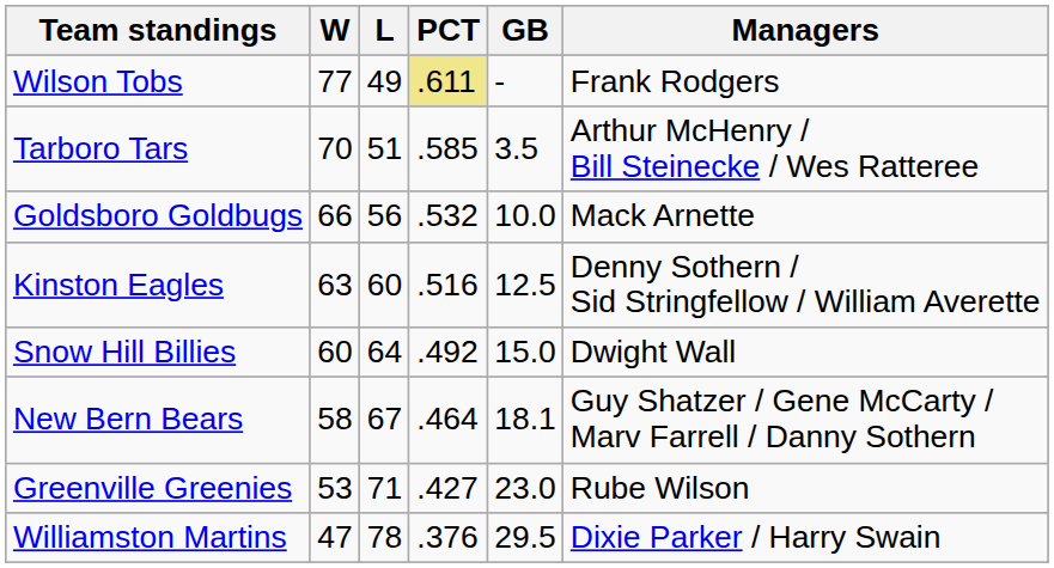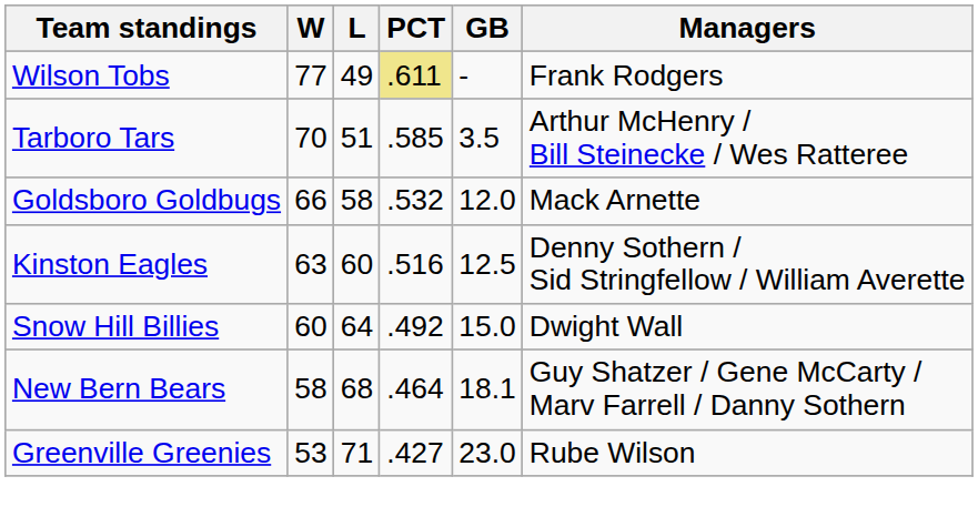 <table class="wikitable">
 <tr>
 <th>Team standings</th>
 <th>W</th>
 <th>L</th>
 <th>PCT</th>
 <th>GB</th>
 <th>Managers</th>
 </tr>
 <tr>
 <td><a href='#'>Wilson Tobs</a></td>
 <td>77</td>
 <td>49</td>
 <td style="background: khaki;">.611</td>
 <td>-</td>
 <td>Frank Rodgers</td>
 </tr>
 <tr>
 <td><a href='#'>Tarboro Tars</a></td>
 <td>70</td>
 <td>51</td>
 <td>.585</td>
 <td>3.5</td>
 <td>Arthur McHenry /<br><a href='#'>Bill Steinecke</a> / Wes Ratteree</td>
 </tr>
 <tr>
 <td><a href='#'>Goldsboro Goldbugs</a></td>
 <td>66</td>
-<td>56</td>
+<td>58</td>
 <td>.532</td>
-<td>10.0</td>
+<td>12.0</td>
 <td>Mack Arnette</td>
 </tr>
 <tr>
 <td><a href='#'>Kinston Eagles</a></td>
 <td>63</td>
 <td>60</td>
 <td>.516</td>
 <td>12.5</td>
 <td>Denny Sothern /<br> Sid Stringfellow / William Averette</td>
 </tr>
 <tr>
 <td><a href='#'>Snow Hill Billies</a></td>
 <td>60</td>
 <td>64</td>
 <td>.492</td>
 <td>15.0</td>
 <td>Dwight Wall</td>
 </tr>
 <tr>
 <td><a href='#'>New Bern Bears</a></td>
 <td>58</td>
-<td>67</td>
+<td>68</td>
 <td>.464</td>
 <td>18.1</td>
 <td>Guy Shatzer / Gene McCarty /<br>Marv Farrell / Danny Sothern</td>
 </tr>
 <tr>
 <td><a href='#'>Greenville Greenies</a></td>
 <td>53</td>
 <td>71</td>
 <td>.427</td>
 <td>23.0</td>
 <td>Rube Wilson</td>
 </tr>
-<tr>
-<td><a href='#'>Williamston Martins</a></td>
-<td>47</td>
-<td>78</td>
-<td>.376</td>
-<td>29.5</td>
-<td><a href='#'>Dixie Parker</a> / Harry Swain</td>
-</tr>
 </table>
